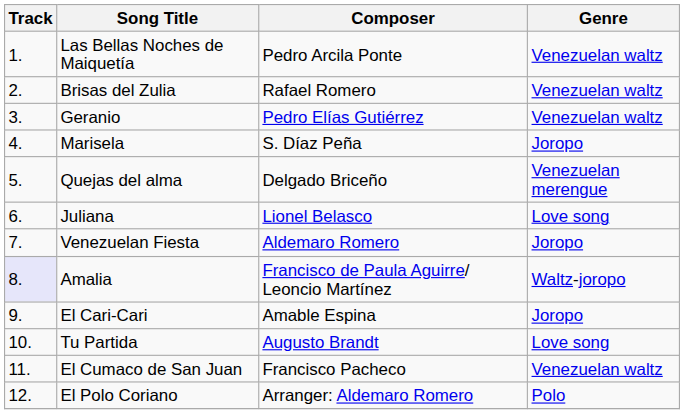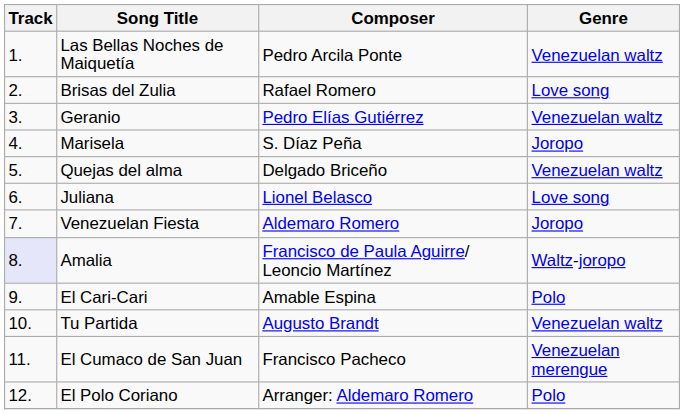 <table class="wikitable" style="font-size: 95%;">
 <tr>
 <th>Track</th>
 <th>Song Title</th>
 <th>Composer</th>
 <th>Genre</th>
 </tr>
 <tr>
 <td>1.</td>
 <td>Las Bellas Noches de Maiquetía</td>
 <td>Pedro Arcila Ponte</td>
 <td><a href='#'>Venezuelan waltz</a></td>
 </tr>
 <tr>
 <td>2.</td>
 <td>Brisas del Zulia</td>
 <td>Rafael Romero</td>
-<td><a href='#'>Venezuelan waltz</a></td>
+<td><a href='#'>Love song</a></td>
 </tr>
 <tr>
 <td>3.</td>
 <td>Geranio</td>
 <td><a href='#'>Pedro Elías Gutiérrez</a></td>
 <td><a href='#'>Venezuelan waltz</a></td>
 </tr>
 <tr>
 <td>4.</td>
 <td>Marisela</td>
 <td>S. Díaz Peña</td>
 <td><a href='#'>Joropo</a></td>
 </tr>
 <tr>
 <td>5.</td>
 <td>Quejas del alma</td>
 <td>Delgado Briceño</td>
-<td><a href='#'>Venezuelan merengue</a></td>
+<td><a href='#'>Venezuelan waltz</a></td>
 </tr>
 <tr>
 <td>6.</td>
 <td>Juliana</td>
 <td><a href='#'>Lionel Belasco</a></td>
 <td><a href='#'>Love song</a></td>
 </tr>
 <tr>
 <td>7.</td>
 <td>Venezuelan Fiesta</td>
 <td><a href='#'>Aldemaro Romero</a></td>
 <td><a href='#'>Joropo</a></td>
 </tr>
 <tr>
 <td style="background: lavender;">8.</td>
 <td>Amalia</td>
 <td><a href='#'>Francisco de Paula Aguirre</a>/ Leoncio Martínez</td>
 <td><a href='#'>Waltz</a>-<a href='#'>joropo</a></td>
 </tr>
 <tr>
 <td>9.</td>
 <td>El Cari-Cari</td>
 <td>Amable Espina</td>
-<td><a href='#'>Joropo</a></td>
+<td><a href='#'>Polo</a></td>
 </tr>
 <tr>
 <td>10.</td>
 <td>Tu Partida</td>
 <td><a href='#'>Augusto Brandt</a></td>
-<td><a href='#'>Love song</a></td>
+<td><a href='#'>Venezuelan waltz</a></td>
 </tr>
 <tr>
 <td>11.</td>
 <td>El Cumaco de San Juan</td>
 <td>Francisco Pacheco</td>
-<td><a href='#'>Venezuelan waltz</a></td>
+<td><a href='#'>Venezuelan merengue</a></td>
 </tr>
 <tr>
 <td>12.</td>
 <td>El Polo Coriano</td>
 <td>Arranger: <a href='#'>Aldemaro Romero</a></td>
 <td><a href='#'>Polo</a></td>
 </tr>
 <tr>
 </tr>
 </table>
